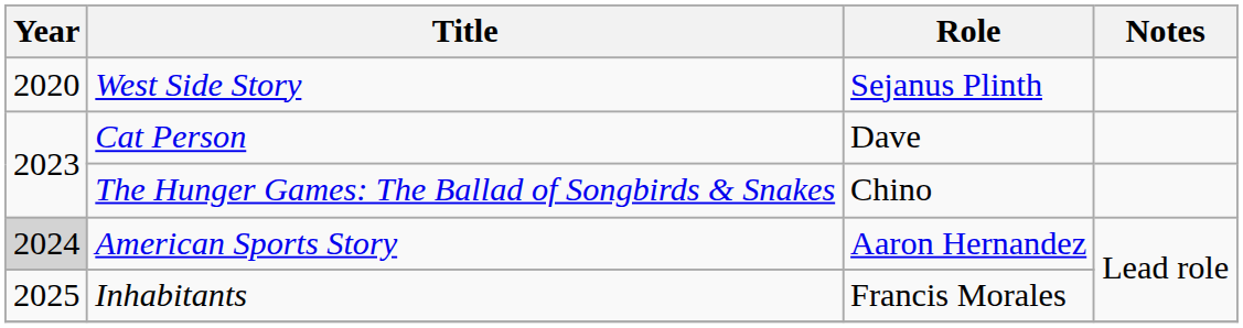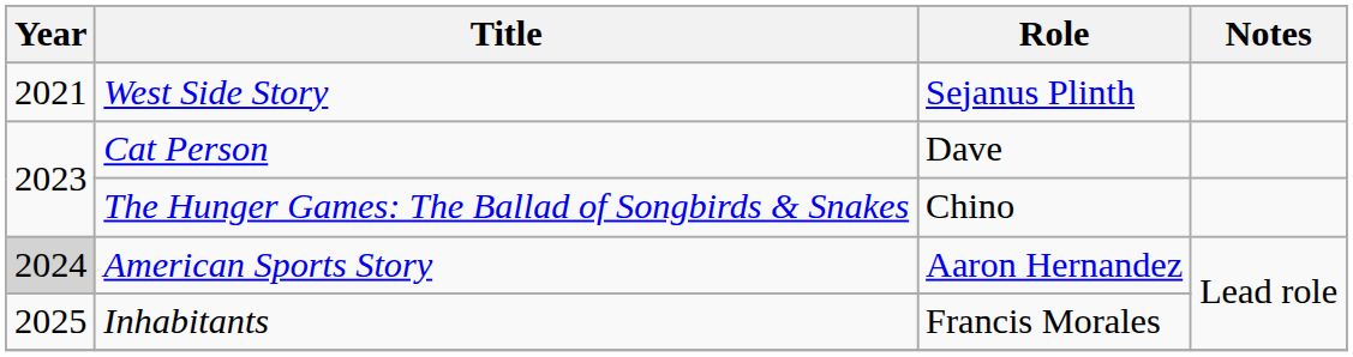 <table class="wikitable sortable">
 <tr>
 <th>Year</th>
 <th>Title</th>
 <th>Role</th>
 <th scope="col" class=unsortable>Notes</th>
 </tr>
 <tr>
-<td style="text-align:center;">2020</td>
+<td style="text-align:center;">2021</td>
 <td><em><a href='#'>West Side Story</a></em></td>
 <td><a href='#'>Sejanus Plinth</a></td>
 <td></td>
 </tr>
 <tr>
 <td style="text-align:center;" rowspan="2">2023</td>
 <td><em><a href='#'>Cat Person</a></em></td>
 <td>Dave</td>
 <td></td>
 </tr>
 <tr>
 <td><em><a href='#'>The Hunger Games: The Ballad of Songbirds & Snakes</a></em></td>
 <td>Chino</td>
 <td></td>
 </tr>
 <tr>
 <td style="background: lightgrey; text-align:center;">2024</td>
 <td><em><a href='#'>American Sports Story</a></em></td>
 <td><a href='#'>Aaron Hernandez</a></td>
 <td rowspan=2>Lead role</td>
 </tr>
 <tr>
 <td style="text-align:center;">2025</td>
 <td><em>Inhabitants</em></td>
 <td>Francis Morales</td>
 </tr>
 <tr>
 </tr>
 </table>
